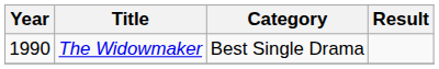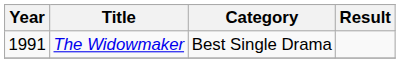 <table class="wikitable">
 <tr>
 <th>Year</th>
 <th>Title</th>
 <th>Category</th>
 <th>Result</th>
 </tr>
 <tr>
-<td>1990</td>
+<td>1991</td>
 <td><em><a href='#'>The Widowmaker</a></em></td>
 <td>Best Single Drama</td>
 <td></td>
 </tr>
 <tr>
 </tr>
 </table>
